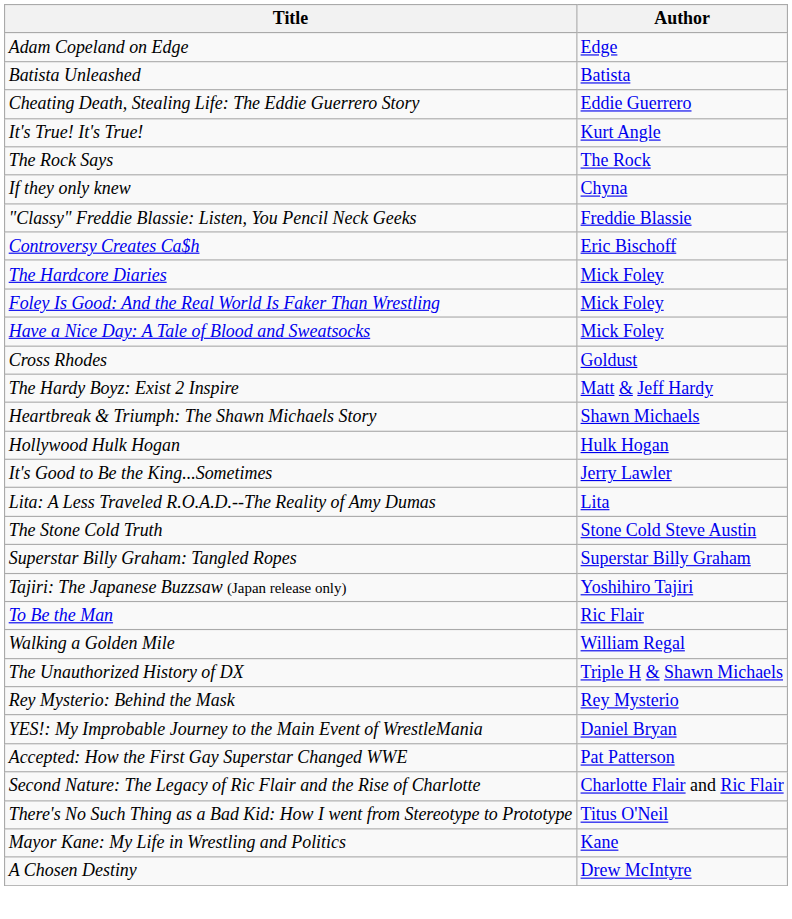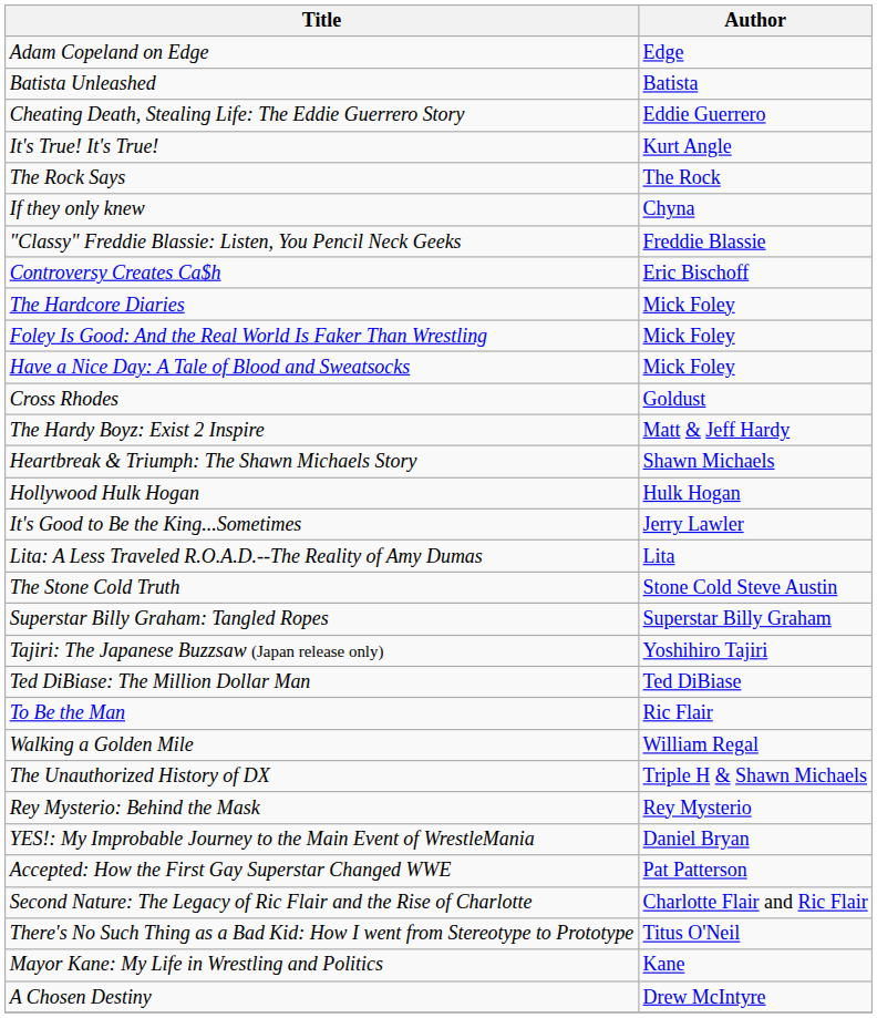 <table class="wikitable">
 <tr>
 <th>Title</th>
 <th>Author</th>
 </tr>
 <tr>
 <td><em>Adam Copeland on Edge</em></td>
 <td><a href='#'>Edge</a></td>
 </tr>
 <tr>
 <td><em>Batista Unleashed</em></td>
 <td><a href='#'>Batista</a></td>
 </tr>
 <tr>
 <td><em>Cheating Death, Stealing Life: The Eddie Guerrero Story</em></td>
 <td><a href='#'>Eddie Guerrero</a></td>
 </tr>
 <tr>
 <td><em>It's True! It's True!</em></td>
 <td><a href='#'>Kurt Angle</a></td>
 </tr>
 <tr>
 <td><em>The Rock Says</em></td>
 <td><a href='#'>The Rock</a></td>
 </tr>
 <tr>
 <td><em>If they only knew</em></td>
 <td><a href='#'>Chyna</a></td>
 </tr>
 <tr>
 <td><em>"Classy" Freddie Blassie: Listen, You Pencil Neck Geeks</em></td>
 <td><a href='#'>Freddie Blassie</a></td>
 </tr>
 <tr>
 <td><em><a href='#'>Controversy Creates Ca$h</a></em></td>
 <td><a href='#'>Eric Bischoff</a></td>
 </tr>
 <tr>
 <td><em><a href='#'>The Hardcore Diaries</a></em></td>
 <td><a href='#'>Mick Foley</a></td>
 </tr>
 <tr>
 <td><em><a href='#'>Foley Is Good: And the Real World Is Faker Than Wrestling</a></em></td>
 <td><a href='#'>Mick Foley</a></td>
 </tr>
 <tr>
 <td><em><a href='#'>Have a Nice Day: A Tale of Blood and Sweatsocks</a></em></td>
 <td><a href='#'>Mick Foley</a></td>
 </tr>
 <tr>
 <td><em>Cross Rhodes</em></td>
 <td><a href='#'>Goldust</a></td>
 </tr>
 <tr>
 <td><em>The Hardy Boyz: Exist 2 Inspire</em></td>
 <td><a href='#'>Matt</a> <a href='#'>&</a> <a href='#'>Jeff Hardy</a></td>
 </tr>
 <tr>
 <td><em>Heartbreak & Triumph: The Shawn Michaels Story</em></td>
 <td><a href='#'>Shawn Michaels</a></td>
 </tr>
 <tr>
 <td><em>Hollywood Hulk Hogan</em></td>
 <td><a href='#'>Hulk Hogan</a></td>
 </tr>
 <tr>
 <td><em>It's Good to Be the King...Sometimes</em></td>
 <td><a href='#'>Jerry Lawler</a></td>
 </tr>
 <tr>
 <td><em>Lita: A Less Traveled R.O.A.D.--The Reality of Amy Dumas</em></td>
 <td><a href='#'>Lita</a></td>
 </tr>
 <tr>
 <td><em>The Stone Cold Truth</em></td>
 <td><a href='#'>Stone Cold Steve Austin</a></td>
 </tr>
 <tr>
 <td><em>Superstar Billy Graham: Tangled Ropes</em></td>
 <td><a href='#'>Superstar Billy Graham</a></td>
 </tr>
 <tr>
 <td><em>Tajiri: The Japanese Buzzsaw</em> <small>(Japan release only)</small></td>
 <td><a href='#'>Yoshihiro Tajiri</a></td>
 </tr>
 <tr>
+<td><em>Ted DiBiase: The Million Dollar Man</em></td>
+<td><a href='#'>Ted DiBiase</a></td>
+</tr>
+<tr>
 <td><em><a href='#'>To Be the Man</a></em></td>
 <td><a href='#'>Ric Flair</a></td>
 </tr>
 <tr>
 <td><em>Walking a Golden Mile</em></td>
 <td><a href='#'>William Regal</a></td>
 </tr>
 <tr>
 <td><em>The Unauthorized History of DX</em></td>
 <td><a href='#'>Triple H</a> <a href='#'>&</a> <a href='#'>Shawn Michaels</a></td>
 </tr>
 <tr>
 <td><em>Rey Mysterio: Behind the Mask</em></td>
 <td><a href='#'>Rey Mysterio</a></td>
 </tr>
 <tr>
 <td><em>YES!: My Improbable Journey to the Main Event of WrestleMania</em></td>
 <td><a href='#'>Daniel Bryan</a></td>
 </tr>
 <tr>
 <td><em>Accepted: How the First Gay Superstar Changed WWE</em></td>
 <td><a href='#'>Pat Patterson</a></td>
 </tr>
 <tr>
 <td><em>Second Nature: The Legacy of Ric Flair and the Rise of Charlotte</em></td>
 <td><a href='#'>Charlotte Flair</a> and <a href='#'>Ric Flair</a></td>
 </tr>
 <tr>
 <td><em>There's No Such Thing as a Bad Kid: How I went from Stereotype to Prototype</em></td>
 <td><a href='#'>Titus O'Neil</a></td>
 </tr>
 <tr>
 <td><em>Mayor Kane: My Life in Wrestling and Politics</em></td>
 <td><a href='#'>Kane</a></td>
 </tr>
 <tr>
 <td><em>A Chosen Destiny</em></td>
 <td><a href='#'>Drew McIntyre</a></td>
 </tr>
 <tr>
 </tr>
 </table>
